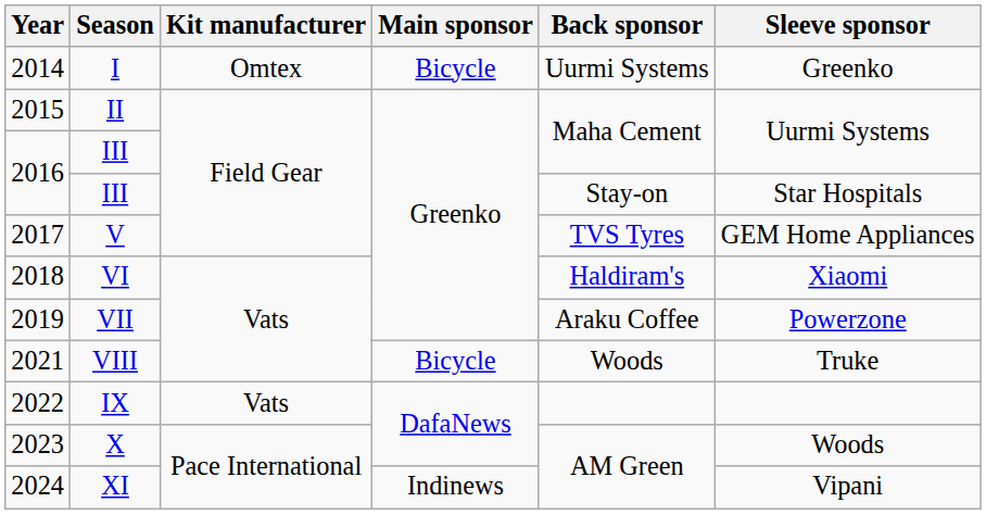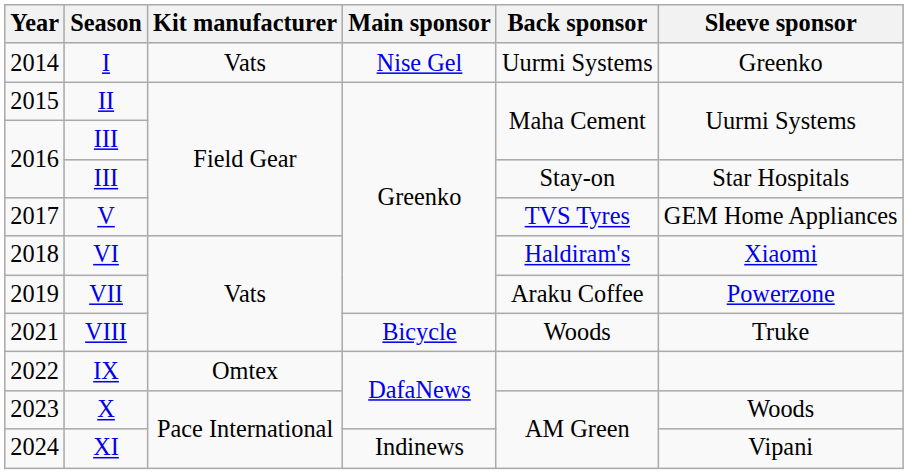 <table class="wikitable sortable" style="text-align: center; font-size: 100%" align="center" width:"80%">
 <tr>
 <th>Year</th>
 <th>Season</th>
 <th>Kit manufacturer</th>
 <th>Main sponsor</th>
 <th>Back sponsor</th>
 <th>Sleeve sponsor</th>
 </tr>
 <tr>
 <td>2014</td>
 <td><a href='#'>I</a></td>
-<td>Omtex</td>
-<td><a href='#'>Bicycle</a></td>
+<td>Vats</td>
+<td><a href='#'>Nise Gel</a></td>
 <td>Uurmi Systems</td>
 <td>Greenko</td>
 </tr>
 <tr>
 <td>2015</td>
 <td><a href='#'>II</a></td>
 <td rowspan="4">Field Gear</td>
 <td rowspan="6">Greenko</td>
 <td rowspan="2">Maha Cement</td>
 <td rowspan="2">Uurmi Systems</td>
 </tr>
 <tr>
 <td rowspan="2">2016</td>
 <td><a href='#'>III</a></td>
 </tr>
 <tr>
 <td><a href='#'>III</a></td>
 <td>Stay-on</td>
 <td>Star Hospitals</td>
 </tr>
 <tr>
 <td>2017</td>
 <td><a href='#'>V</a></td>
 <td><a href='#'>TVS Tyres</a></td>
 <td>GEM Home Appliances</td>
 </tr>
 <tr>
 <td>2018</td>
 <td><a href='#'>VI</a></td>
 <td rowspan="3">Vats</td>
 <td><a href='#'>Haldiram's</a></td>
 <td><a href='#'>Xiaomi</a></td>
 </tr>
 <tr>
 <td>2019</td>
 <td><a href='#'>VII</a></td>
 <td>Araku Coffee</td>
 <td><a href='#'>Powerzone</a></td>
 </tr>
 <tr>
 <td>2021</td>
 <td><a href='#'>VIII</a></td>
 <td><a href='#'>Bicycle</a></td>
 <td>Woods</td>
 <td>Truke</td>
 </tr>
 <tr>
 <td>2022</td>
 <td><a href='#'>IX</a></td>
-<td>Vats</td>
+<td>Omtex</td>
 <td rowspan="2"><a href='#'>DafaNews</a></td>
 <td></td>
 <td></td>
 </tr>
 <tr>
 <td>2023</td>
 <td><a href='#'>X</a></td>
 <td rowspan="2">Pace International</td>
 <td rowspan="2">AM Green</td>
 <td>Woods</td>
 </tr>
 <tr>
 <td>2024</td>
 <td><a href='#'>XI</a></td>
 <td>Indinews</td>
 <td>Vipani</td>
 </tr>
 </table>
